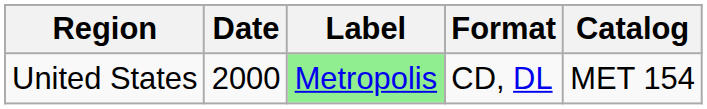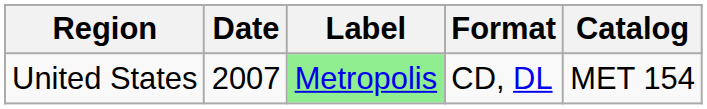 <table class="wikitable">
 <tr>
 <th>Region</th>
 <th>Date</th>
 <th>Label</th>
 <th>Format</th>
 <th>Catalog</th>
 </tr>
 <tr>
 <td>United States</td>
-<td>2000</td>
+<td>2007</td>
 <td style="background: lightgreen;"><a href='#'>Metropolis</a></td>
 <td>CD, <a href='#'>DL</a></td>
 <td>MET 154</td>
 </tr>
 </table>
